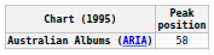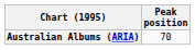 <table class="wikitable plainrowheaders" style="text-align:center">
 <tr>
 <th scope="col">Chart (1995)</th>
 <th scope="col">Peak<br>position</th>
 </tr>
 <tr>
 <th scope="row">Australian Albums (<a href='#'>ARIA</a>)</th>
-<td>58</td>
+<td>70</td>
 </tr>
 </table>
